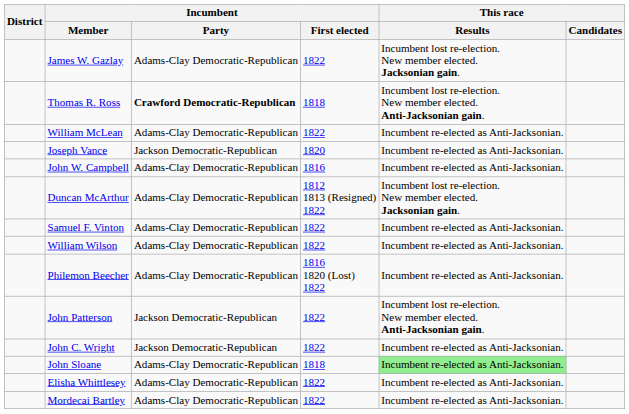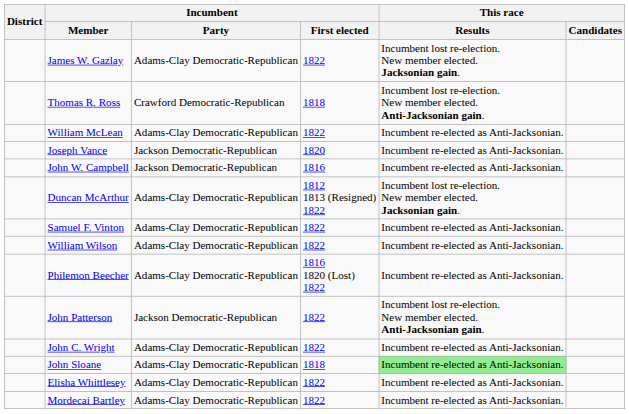 <table class=wikitable>
 <tr>
 <th rowspan=2>District</th>
 <th colspan=3>Incumbent</th>
 <th colspan=2>This race</th>
 </tr>
 <tr>
 <th>Member</th>
 <th>Party</th>
 <th>First elected</th>
 <th>Results</th>
 <th>Candidates</th>
 </tr>
 <tr>
 <td></td>
 <td><a href='#'>James W. Gazlay</a></td>
 <td>Adams-Clay Democratic-Republican</td>
 <td><a href='#'>1822</a></td>
 <td>Incumbent lost re-election.<br>New member elected.<br><strong>Jacksonian gain</strong>.</td>
 <td nowrap></td>
 </tr>
 <tr>
 <td></td>
 <td><a href='#'>Thomas R. Ross</a></td>
-<td><strong>Crawford Democratic-Republican</strong></td>
+<td>Crawford Democratic-Republican</td>
 <td><a href='#'>1818</a></td>
 <td>Incumbent lost re-election.<br>New member elected.<br><strong>Anti-Jacksonian gain</strong>.</td>
 <td nowrap></td>
 </tr>
 <tr>
 <td></td>
 <td><a href='#'>William McLean</a></td>
 <td>Adams-Clay Democratic-Republican</td>
 <td><a href='#'>1822</a></td>
 <td>Incumbent re-elected as Anti-Jacksonian.</td>
 <td nowrap></td>
 </tr>
 <tr>
 <td></td>
 <td><a href='#'>Joseph Vance</a></td>
 <td>Jackson Democratic-Republican</td>
 <td><a href='#'>1820</a></td>
 <td>Incumbent re-elected as Anti-Jacksonian.</td>
 <td nowrap></td>
 </tr>
 <tr>
 <td></td>
 <td><a href='#'>John W. Campbell</a></td>
-<td>Adams-Clay Democratic-Republican</td>
+<td>Jackson Democratic-Republican</td>
 <td><a href='#'>1816</a></td>
 <td>Incumbent re-elected as Anti-Jacksonian.</td>
 <td nowrap></td>
 </tr>
 <tr>
 <td></td>
 <td><a href='#'>Duncan McArthur</a></td>
 <td>Adams-Clay Democratic-Republican</td>
 <td><a href='#'>1812</a><br>1813 (Resigned)<br><a href='#'>1822</a></td>
 <td>Incumbent lost re-election.<br>New member elected.<br><strong>Jacksonian gain</strong>.</td>
 <td nowrap></td>
 </tr>
 <tr>
 <td></td>
 <td><a href='#'>Samuel F. Vinton</a></td>
 <td>Adams-Clay Democratic-Republican</td>
 <td><a href='#'>1822</a></td>
 <td>Incumbent re-elected as Anti-Jacksonian.</td>
 <td nowrap></td>
 </tr>
 <tr>
 <td></td>
 <td><a href='#'>William Wilson</a></td>
 <td>Adams-Clay Democratic-Republican</td>
 <td><a href='#'>1822</a></td>
 <td>Incumbent re-elected as Anti-Jacksonian.</td>
 <td nowrap></td>
 </tr>
 <tr>
 <td></td>
 <td><a href='#'>Philemon Beecher</a></td>
 <td>Adams-Clay Democratic-Republican</td>
 <td><a href='#'>1816</a><br>1820 (Lost)<br><a href='#'>1822</a></td>
 <td>Incumbent re-elected as Anti-Jacksonian.</td>
 <td nowrap></td>
 </tr>
 <tr>
 <td></td>
 <td><a href='#'>John Patterson</a></td>
 <td>Jackson Democratic-Republican</td>
 <td><a href='#'>1822</a></td>
 <td>Incumbent lost re-election.<br>New member elected.<br><strong>Anti-Jacksonian gain</strong>.</td>
 <td nowrap></td>
 </tr>
 <tr>
 <td></td>
 <td><a href='#'>John C. Wright</a></td>
-<td>Jackson Democratic-Republican</td>
+<td>Adams-Clay Democratic-Republican</td>
 <td><a href='#'>1822</a></td>
 <td>Incumbent re-elected as Anti-Jacksonian.</td>
 <td nowrap></td>
 </tr>
 <tr>
 <td></td>
 <td><a href='#'>John Sloane</a></td>
 <td>Adams-Clay Democratic-Republican</td>
 <td><a href='#'>1818</a></td>
 <td style="background: lightgreen;">Incumbent re-elected as Anti-Jacksonian.</td>
 <td nowrap></td>
 </tr>
 <tr>
 <td></td>
 <td><a href='#'>Elisha Whittlesey</a></td>
 <td>Adams-Clay Democratic-Republican</td>
 <td><a href='#'>1822</a></td>
 <td>Incumbent re-elected as Anti-Jacksonian.</td>
 <td nowrap></td>
 </tr>
 <tr>
 <td></td>
 <td><a href='#'>Mordecai Bartley</a></td>
 <td>Adams-Clay Democratic-Republican</td>
 <td><a href='#'>1822</a></td>
 <td>Incumbent re-elected as Anti-Jacksonian.</td>
 <td nowrap></td>
 </tr>
 </table>
